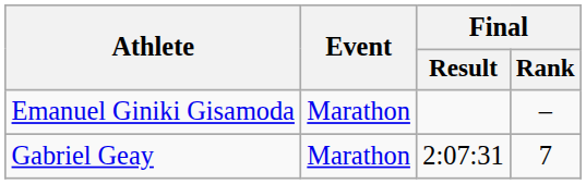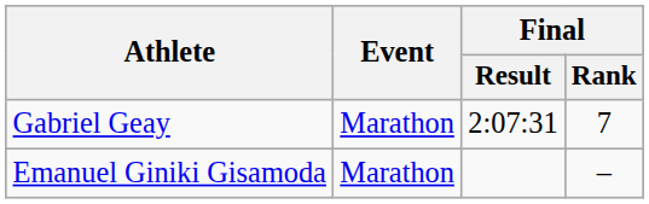 <table class=wikitable style=font-size:90%>
 <tr>
 <th rowspan=2>Athlete</th>
 <th rowspan=2>Event</th>
 <th colspan=2>Final</th>
 </tr>
 <tr style=font-size:95%>
 <th>Result</th>
 <th>Rank</th>
 </tr>
 <tr align=center>
+<td align=left><a href='#'>Gabriel Geay</a></td>
+<td align=left><a href='#'>Marathon</a></td>
+<td>2:07:31</td>
+<td>7</td>
+</tr>
+<tr align=center>
 <td align=left><a href='#'>Emanuel Giniki Gisamoda</a></td>
 <td align=left><a href='#'>Marathon</a></td>
 <td></td>
 <td>–</td>
 </tr>
-<tr align=center>
-<td align=left><a href='#'>Gabriel Geay</a></td>
-<td align=left><a href='#'>Marathon</a></td>
-<td>2:07:31</td>
-<td>7</td>
-</tr>
 </table>
